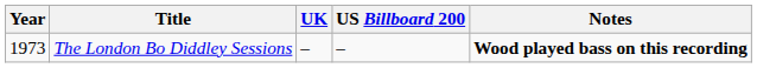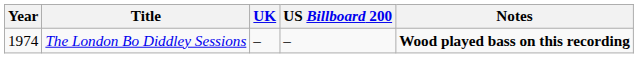 <table class="wikitable sortable">
 <tr>
 <th>Year</th>
 <th>Title</th>
 <th><a href='#'>UK</a></th>
 <th>US <a href='#'><em>Billboard</em> 200</a></th>
 <th>Notes</th>
 </tr>
 <tr>
-<td>1973</td>
+<td>1974</td>
 <td><em><a href='#'>The London Bo Diddley Sessions</a></em></td>
 <td>–</td>
 <td>–</td>
 <td><strong>Wood played bass on this recording</strong></td>
 </tr>
 </table>
